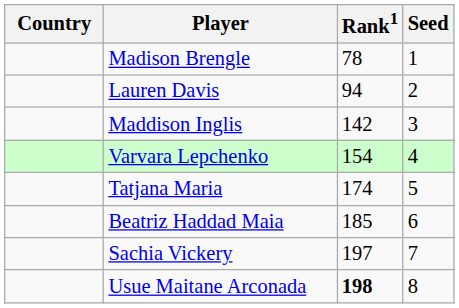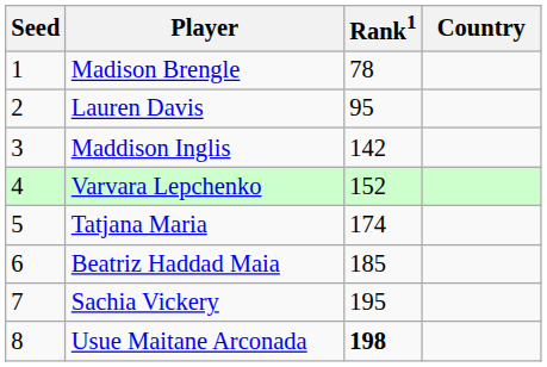 <table class="sortable wikitable">
 <tr>
-<th width="70">Country</th>
+<th>Seed</th>
 <th width="175">Player</th>
 <th>Rank<sup>1</sup></th>
-<th>Seed</th>
+<th width="70">Country</th>
 </tr>
 <tr>
-<td></td>
+<td>1</td>
 <td><a href='#'>Madison Brengle</a></td>
 <td>78</td>
-<td>1</td>
+<td></td>
 </tr>
 <tr>
+<td>2</td>
+<td><a href='#'>Lauren Davis</a></td>
+<td>95</td>
 <td></td>
-<td><a href='#'>Lauren Davis</a></td>
-<td>94</td>
-<td>2</td>
 </tr>
 <tr>
-<td></td>
+<td>3</td>
 <td><a href='#'>Maddison Inglis</a></td>
 <td>142</td>
-<td>3</td>
+<td></td>
 </tr>
 <tr style="background:#cfc;">
+<td>4</td>
+<td><a href='#'>Varvara Lepchenko</a></td>
+<td>152</td>
 <td></td>
-<td><a href='#'>Varvara Lepchenko</a></td>
-<td>154</td>
-<td>4</td>
 </tr>
 <tr>
-<td></td>
+<td>5</td>
 <td><a href='#'>Tatjana Maria</a></td>
 <td>174</td>
-<td>5</td>
+<td></td>
 </tr>
 <tr>
-<td></td>
+<td>6</td>
 <td><a href='#'>Beatriz Haddad Maia</a></td>
 <td>185</td>
-<td>6</td>
+<td></td>
 </tr>
 <tr>
+<td>7</td>
+<td><a href='#'>Sachia Vickery</a></td>
+<td>195</td>
 <td></td>
-<td><a href='#'>Sachia Vickery</a></td>
-<td>197</td>
-<td>7</td>
 </tr>
 <tr>
-<td></td>
+<td>8</td>
 <td><a href='#'>Usue Maitane Arconada</a></td>
 <td><strong>198</strong></td>
-<td>8</td>
+<td></td>
 </tr>
 </table>
